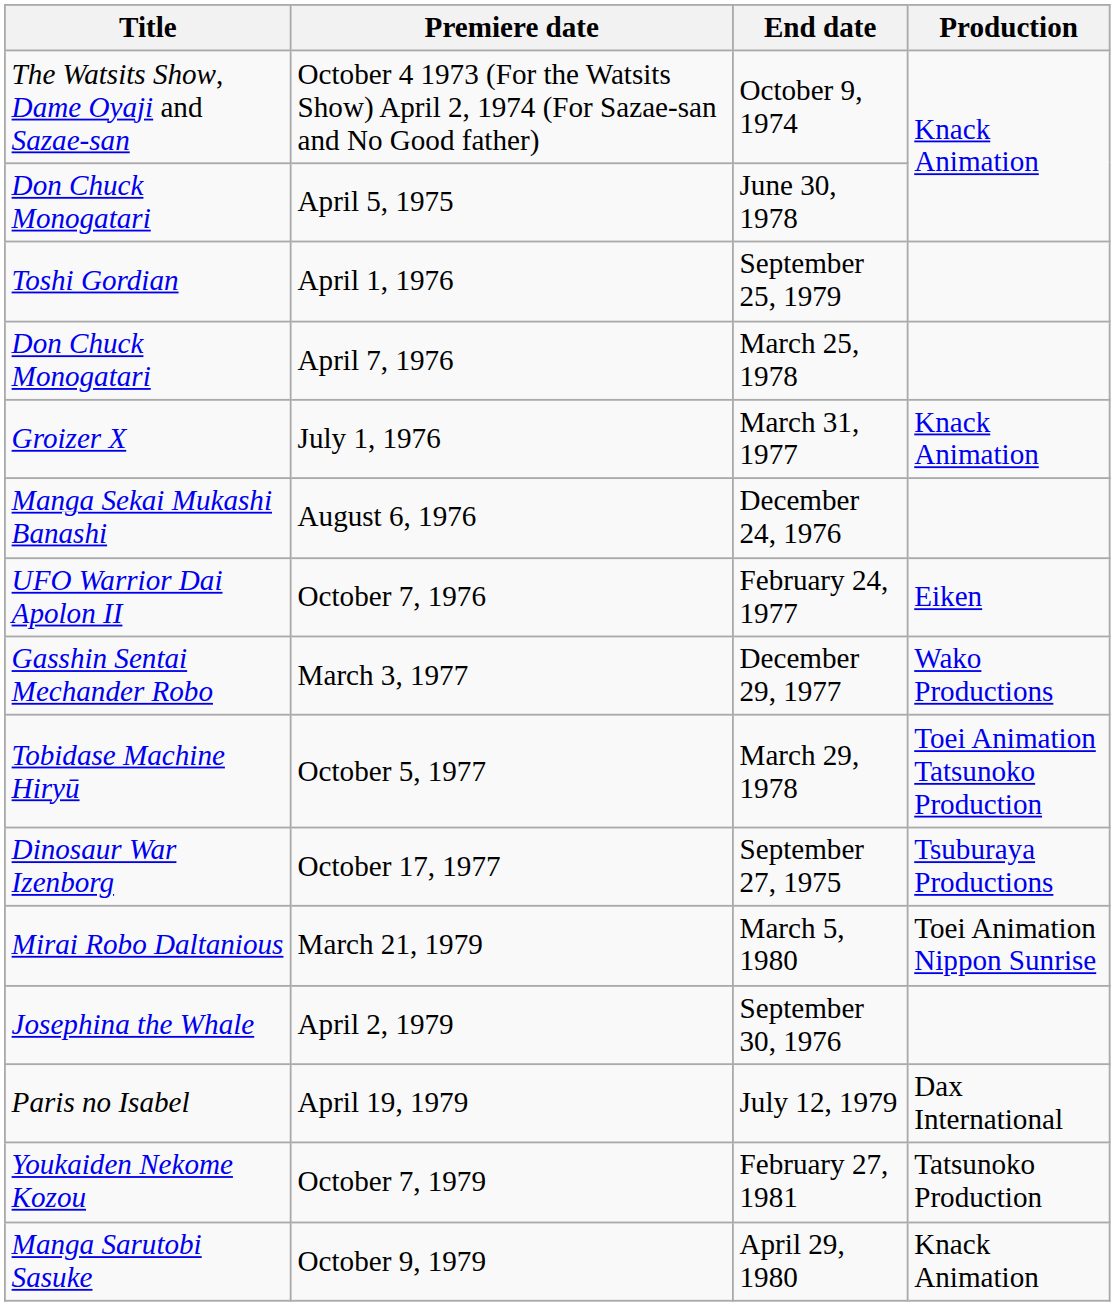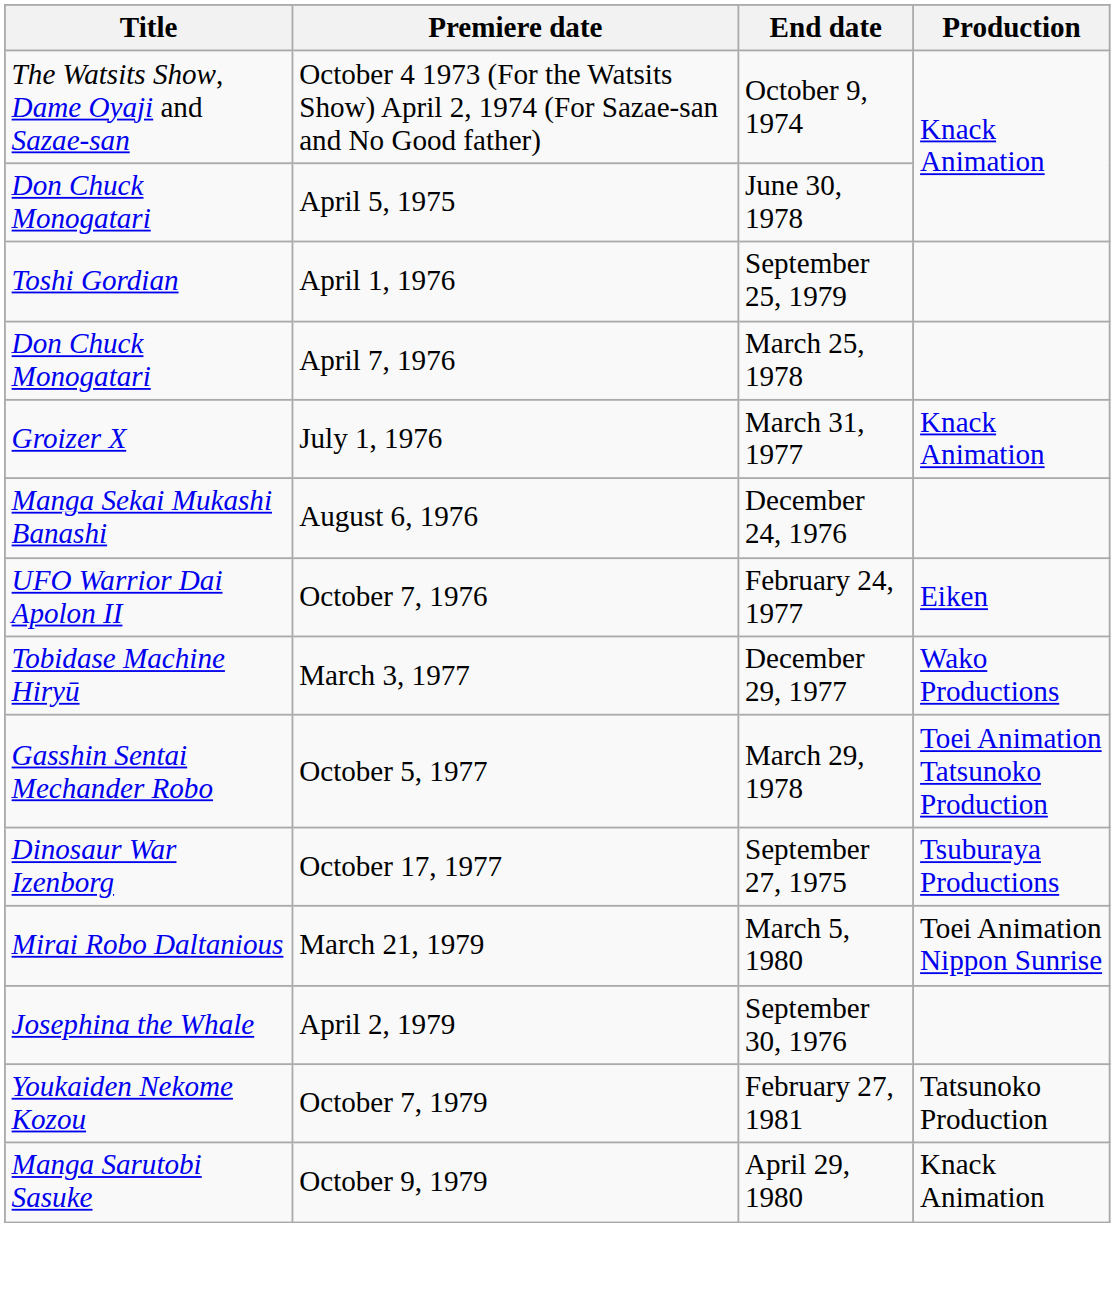 <table class="wikitable sortable">
 <tr>
 <th>Title</th>
 <th>Premiere date</th>
 <th>End date</th>
 <th>Production</th>
 </tr>
 <tr>
 <td><em>The Watsits Show</em>, <em><a href='#'>Dame Oyaji</a></em> and <em><a href='#'>Sazae-san</a></em></td>
 <td>October 4 1973 (For the Watsits Show) April 2, 1974 (For Sazae-san and No Good father)</td>
 <td>October 9, 1974</td>
 <td rowspan="2"><a href='#'>Knack Animation</a></td>
 </tr>
 <tr>
 <td><em><a href='#'>Don Chuck Monogatari</a></em></td>
 <td>April 5, 1975</td>
 <td>June 30, 1978</td>
 </tr>
 <tr>
 <td><em><a href='#'>Toshi Gordian</a></em></td>
 <td>April 1, 1976</td>
 <td>September 25, 1979</td>
 <td></td>
 </tr>
 <tr>
 <td><em><a href='#'>Don Chuck Monogatari</a></em></td>
 <td>April 7, 1976</td>
 <td>March 25, 1978</td>
 <td></td>
 </tr>
 <tr>
 <td><em><a href='#'>Groizer X</a></em></td>
 <td>July 1, 1976</td>
 <td>March 31, 1977</td>
 <td><a href='#'>Knack Animation</a></td>
 </tr>
 <tr>
 <td><em><a href='#'>Manga Sekai Mukashi Banashi</a></em></td>
 <td>August 6, 1976</td>
 <td>December 24, 1976</td>
 <td></td>
 </tr>
 <tr>
 <td><em><a href='#'>UFO Warrior Dai Apolon II</a></em></td>
 <td>October 7, 1976</td>
 <td>February 24, 1977</td>
 <td><a href='#'>Eiken</a></td>
 </tr>
 <tr>
-<td><em><a href='#'>Gasshin Sentai Mechander Robo</a></em></td>
+<td><em><a href='#'>Tobidase Machine Hiryū</a></em></td>
 <td>March 3, 1977</td>
 <td>December 29, 1977</td>
 <td><a href='#'>Wako Productions</a></td>
 </tr>
 <tr>
-<td><em><a href='#'>Tobidase Machine Hiryū</a></em></td>
+<td><em><a href='#'>Gasshin Sentai Mechander Robo</a></em></td>
 <td>October 5, 1977</td>
 <td>March 29, 1978</td>
 <td><a href='#'>Toei Animation</a><br><a href='#'>Tatsunoko Production</a></td>
 </tr>
 <tr>
 <td><em><a href='#'>Dinosaur War Izenborg</a></em></td>
 <td>October 17, 1977</td>
 <td>September 27, 1975</td>
 <td><a href='#'>Tsuburaya Productions</a></td>
 </tr>
 <tr>
 <td><em><a href='#'>Mirai Robo Daltanious</a></em></td>
 <td>March 21, 1979</td>
 <td>March 5, 1980</td>
 <td>Toei Animation<br><a href='#'>Nippon Sunrise</a></td>
 </tr>
 <tr>
 <td><em><a href='#'>Josephina the Whale</a></em></td>
 <td>April 2, 1979</td>
 <td>September 30, 1976</td>
 <td></td>
 </tr>
 <tr>
-<td><em>Paris no Isabel</em></td>
-<td>April 19, 1979</td>
-<td>July 12, 1979</td>
-<td>Dax International</td>
-</tr>
-<tr>
 <td><em><a href='#'>Youkaiden Nekome Kozou</a></em></td>
 <td>October 7, 1979</td>
 <td>February 27, 1981</td>
 <td>Tatsunoko Production</td>
 </tr>
 <tr>
 <td><em><a href='#'>Manga Sarutobi Sasuke</a></em></td>
 <td>October 9, 1979</td>
 <td>April 29, 1980</td>
 <td>Knack Animation</td>
 </tr>
 </table>
